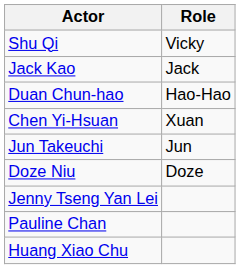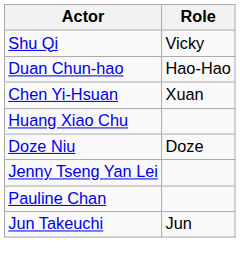 <table class="wikitable">
 <tr>
 <th>Actor</th>
 <th>Role</th>
 </tr>
 <tr>
 <td><a href='#'>Shu Qi</a></td>
 <td>Vicky</td>
 </tr>
 <tr>
-<td><a href='#'>Jack Kao</a></td>
-<td>Jack</td>
-</tr>
-<tr>
 <td><a href='#'>Duan Chun-hao</a></td>
 <td>Hao-Hao</td>
 </tr>
 <tr>
 <td><a href='#'>Chen Yi-Hsuan</a></td>
 <td>Xuan</td>
 </tr>
 <tr>
-<td><a href='#'>Jun Takeuchi</a></td>
-<td>Jun</td>
+<td><a href='#'>Huang Xiao Chu</a></td>
+<td></td>
 </tr>
 <tr>
 <td><a href='#'>Doze Niu</a></td>
 <td>Doze</td>
 </tr>
 <tr>
 <td><a href='#'>Jenny Tseng Yan Lei</a></td>
 <td></td>
 </tr>
 <tr>
 <td><a href='#'>Pauline Chan</a></td>
 <td></td>
 </tr>
 <tr>
-<td><a href='#'>Huang Xiao Chu</a></td>
-<td></td>
+<td><a href='#'>Jun Takeuchi</a></td>
+<td>Jun</td>
 </tr>
 </table>
